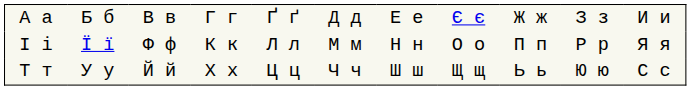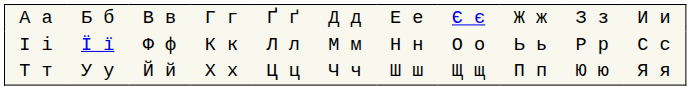 <table style="font-size:1.4em; border-color:black; border-width:1px; border-style:solid; border-collapse:collapse; background-color:#F8F8EF">
 <tr>
 <td style="width:3em; text-align:center; padding: 3px;">А а</td>
 <td style="width:3em; text-align:center; padding: 3px;">Б б</td>
 <td style="width:3em; text-align:center; padding: 3px;">В в</td>
 <td style="width:3em; text-align:center; padding: 3px;">Г г</td>
 <td style="width:3em; text-align:center; padding: 3px;">Ґ ґ</td>
 <td style="width:3em; text-align:center; padding: 3px;">Д д</td>
 <td style="width:3em; text-align:center; padding: 3px;">Е е</td>
 <td style="width:3em; text-align:center; padding: 3px;"><a href='#'>Є є</a></td>
 <td style="width:3em; text-align:center; padding: 3px;">Ж ж</td>
 <td style="width:3em; text-align:center; padding: 3px;">З з</td>
 <td style="width:3em; text-align:center; padding: 3px;">И и</td>
 </tr>
 <tr>
 <td style="width:3em; text-align:center; padding: 3px;">І і</td>
 <td style="width:3em; text-align:center; padding: 3px;"><a href='#'>Ї ї</a></td>
 <td style="width:3em; text-align:center; padding: 3px;">Ф ф</td>
 <td style="width:3em; text-align:center; padding: 3px;">К к</td>
 <td style="width:3em; text-align:center; padding: 3px;">Л л</td>
 <td style="width:3em; text-align:center; padding: 3px;">М м</td>
 <td style="width:3em; text-align:center; padding: 3px;">Н н</td>
 <td style="width:3em; text-align:center; padding: 3px;">О о</td>
-<td style="width:3em; text-align:center; padding: 3px;">П п</td>
+<td style="width:3em; text-align:center; padding: 3px;">Ь ь</td>
 <td style="width:3em; text-align:center; padding: 3px;">Р р</td>
-<td style="width:3em; text-align:center; padding: 3px;">Я я</td>
+<td style="width:3em; text-align:center; padding: 3px;">С с</td>
 </tr>
 <tr>
 <td style="width:3em; text-align:center; padding: 3px;">Т т</td>
 <td style="width:3em; text-align:center; padding: 3px;">У у</td>
 <td style="width:3em; text-align:center; padding: 3px;">Й й</td>
 <td style="width:3em; text-align:center; padding: 3px;">Х х</td>
 <td style="width:3em; text-align:center; padding: 3px;">Ц ц</td>
 <td style="width:3em; text-align:center; padding: 3px;">Ч ч</td>
 <td style="width:3em; text-align:center; padding: 3px;">Ш ш</td>
 <td style="width:3em; text-align:center; padding: 3px;">Щ щ</td>
-<td style="width:3em; text-align:center; padding: 3px;">Ь ь</td>
+<td style="width:3em; text-align:center; padding: 3px;">П п</td>
 <td style="width:3em; text-align:center; padding: 3px;">Ю ю</td>
-<td style="width:3em; text-align:center; padding: 3px;">С с</td>
+<td style="width:3em; text-align:center; padding: 3px;">Я я</td>
 </tr>
 </table>
